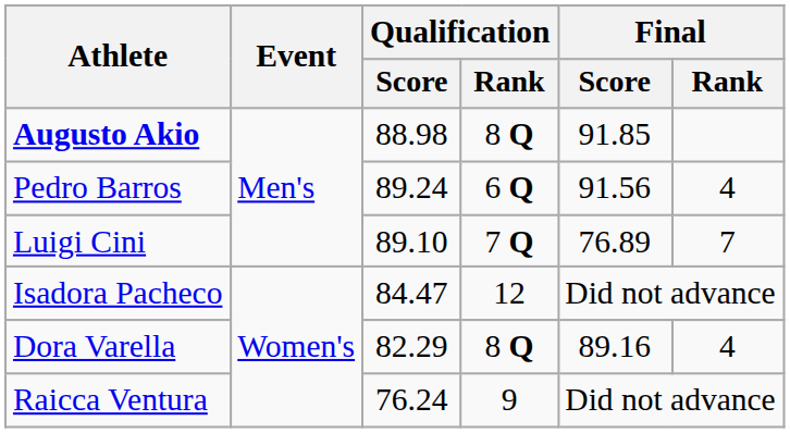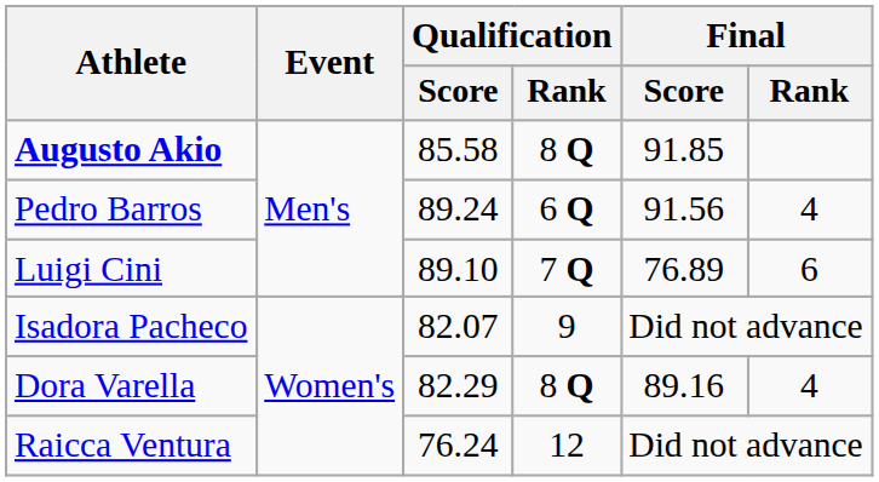 <table class="wikitable" style="font-size:90%">
 <tr>
 <th rowspan="2">Athlete</th>
 <th rowspan="2">Event</th>
 <th colspan="2">Qualification</th>
 <th colspan="2">Final</th>
 </tr>
 <tr style="font-size: 95%">
 <th>Score</th>
 <th>Rank</th>
 <th>Score</th>
 <th>Rank</th>
 </tr>
 <tr align=center>
 <td align=left><strong><a href='#'>Augusto Akio</a></strong></td>
 <td align=left rowspan=3><a href='#'>Men's</a></td>
-<td>88.98</td>
+<td>85.58</td>
 <td>8 <strong>Q</strong></td>
 <td>91.85</td>
 <td></td>
 </tr>
 <tr align=center>
 <td align=left><a href='#'>Pedro Barros</a></td>
 <td>89.24</td>
 <td>6 <strong>Q</strong></td>
 <td>91.56</td>
 <td>4</td>
 </tr>
 <tr align=center>
 <td align=left><a href='#'>Luigi Cini</a></td>
 <td>89.10</td>
 <td>7 <strong>Q</strong></td>
 <td>76.89</td>
-<td>7</td>
+<td>6</td>
 </tr>
 <tr align=center>
 <td align=left><a href='#'>Isadora Pacheco</a></td>
 <td align=left rowspan=3><a href='#'>Women's</a></td>
-<td>84.47</td>
-<td>12</td>
+<td>82.07</td>
+<td>9</td>
 <td colspan=2>Did not advance</td>
 </tr>
 <tr align=center>
 <td align=left><a href='#'>Dora Varella</a></td>
 <td>82.29</td>
 <td>8 <strong>Q</strong></td>
 <td>89.16</td>
 <td>4</td>
 </tr>
 <tr align=center>
 <td align=left><a href='#'>Raicca Ventura</a></td>
 <td>76.24</td>
-<td>9</td>
+<td>12</td>
 <td colspan=2>Did not advance</td>
 </tr>
 </table>
